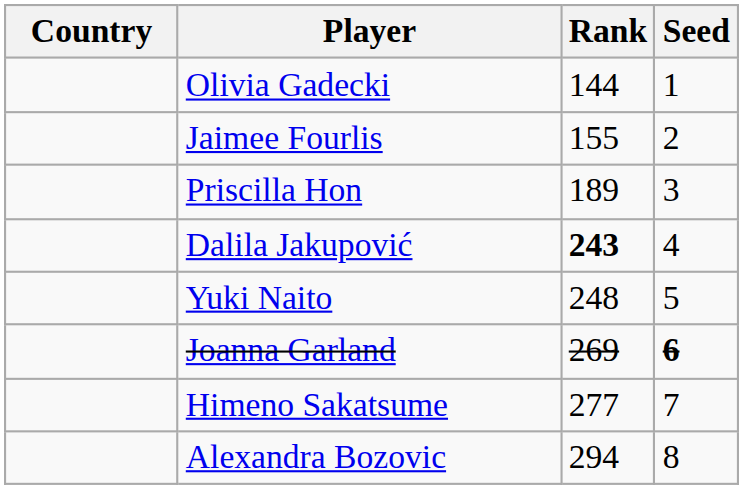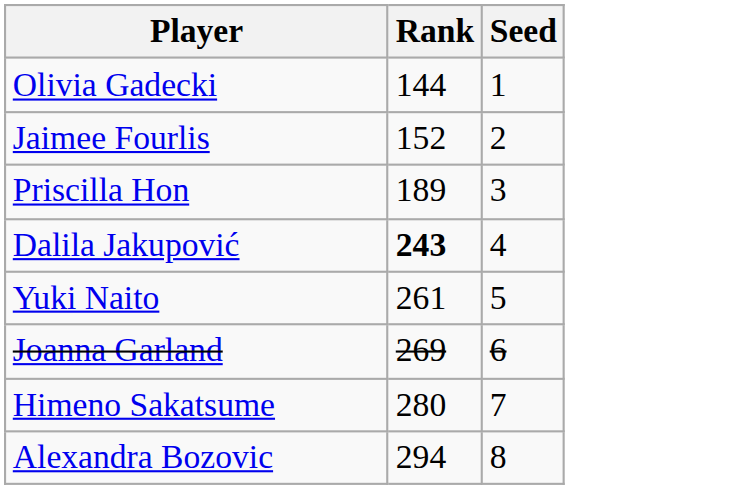 <table class="wikitable">
 <tr>
-<th width="75">Country</th>
 <th width="175">Player</th>
 <th>Rank</th>
 <th>Seed</th>
 </tr>
 <tr>
-<td></td>
 <td><a href='#'>Olivia Gadecki</a></td>
 <td>144</td>
 <td>1</td>
 </tr>
 <tr>
-<td></td>
 <td><a href='#'>Jaimee Fourlis</a></td>
-<td>155</td>
+<td>152</td>
 <td>2</td>
 </tr>
 <tr>
-<td></td>
 <td><a href='#'>Priscilla Hon</a></td>
 <td>189</td>
 <td>3</td>
 </tr>
 <tr>
-<td></td>
 <td><a href='#'>Dalila Jakupović</a></td>
 <td><strong>243</strong></td>
 <td>4</td>
 </tr>
 <tr>
-<td></td>
 <td><a href='#'>Yuki Naito</a></td>
-<td>248</td>
+<td>261</td>
 <td>5</td>
 </tr>
 <tr>
-<td><s></s></td>
 <td><s><a href='#'>Joanna Garland</a></s></td>
 <td><s>269</s></td>
-<td><strong><s>6</s></strong></td>
+<td><s>6</s></td>
 </tr>
 <tr>
-<td></td>
 <td><a href='#'>Himeno Sakatsume</a></td>
-<td>277</td>
+<td>280</td>
 <td>7</td>
 </tr>
 <tr>
-<td></td>
 <td><a href='#'>Alexandra Bozovic</a></td>
 <td>294</td>
 <td>8</td>
 </tr>
 </table>
